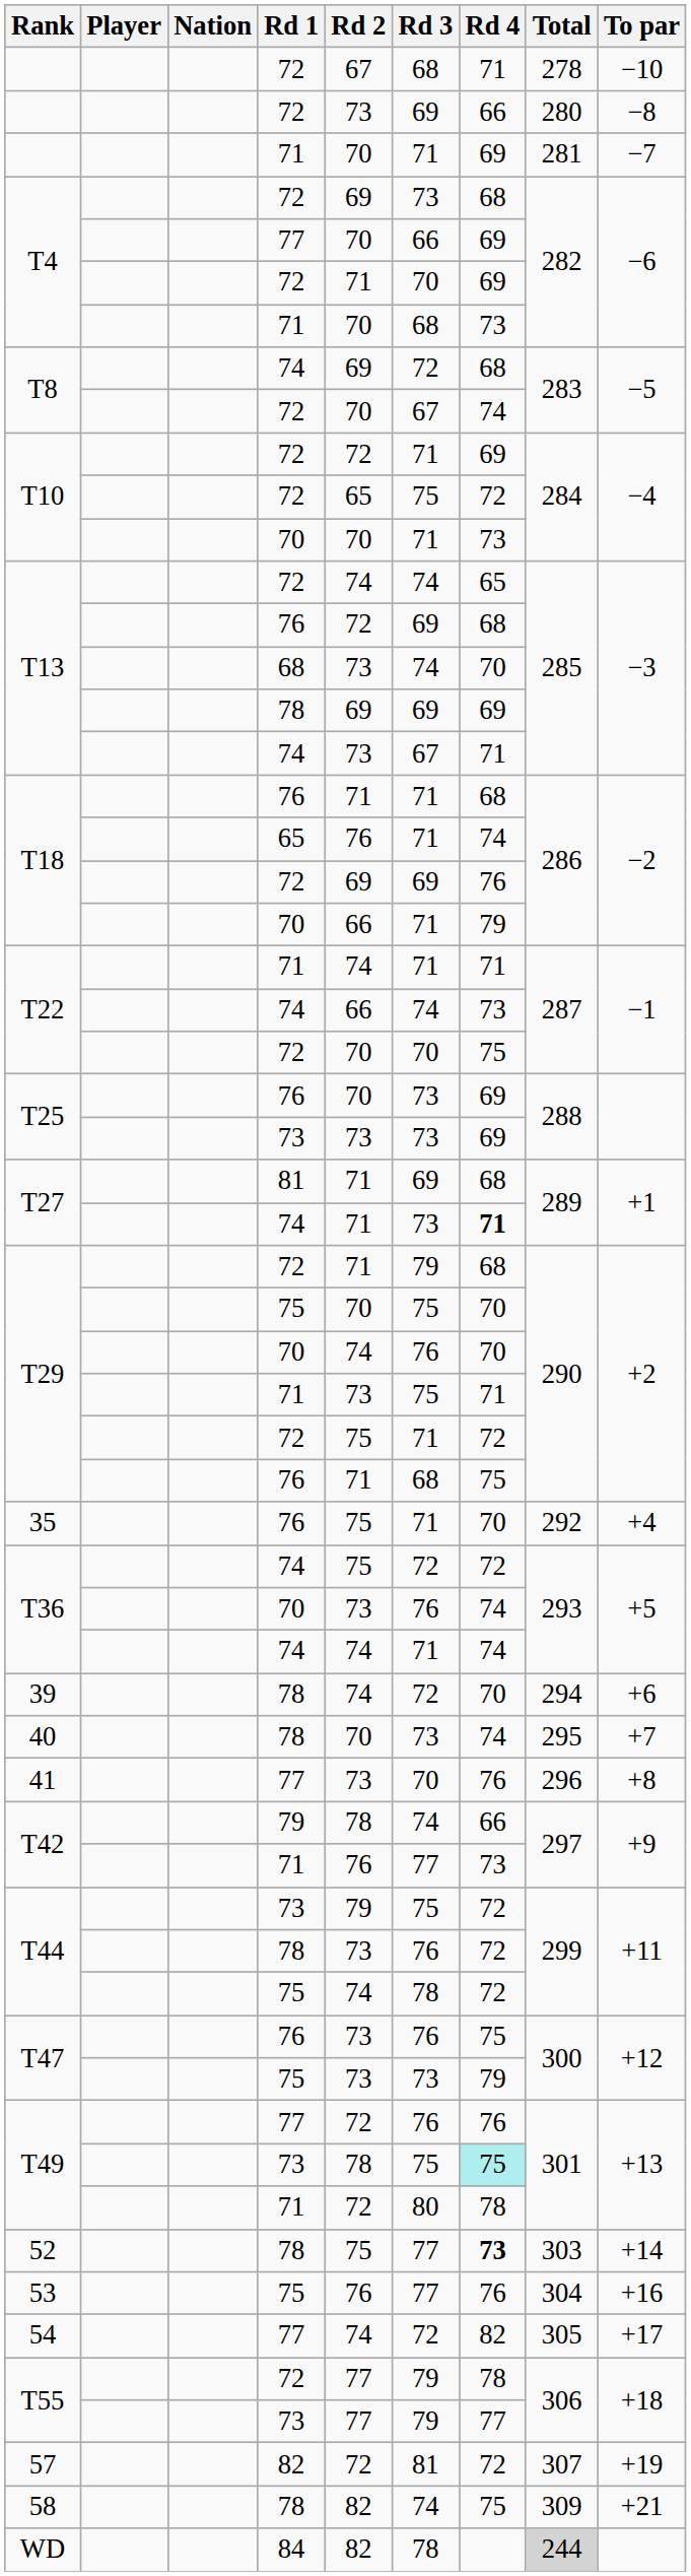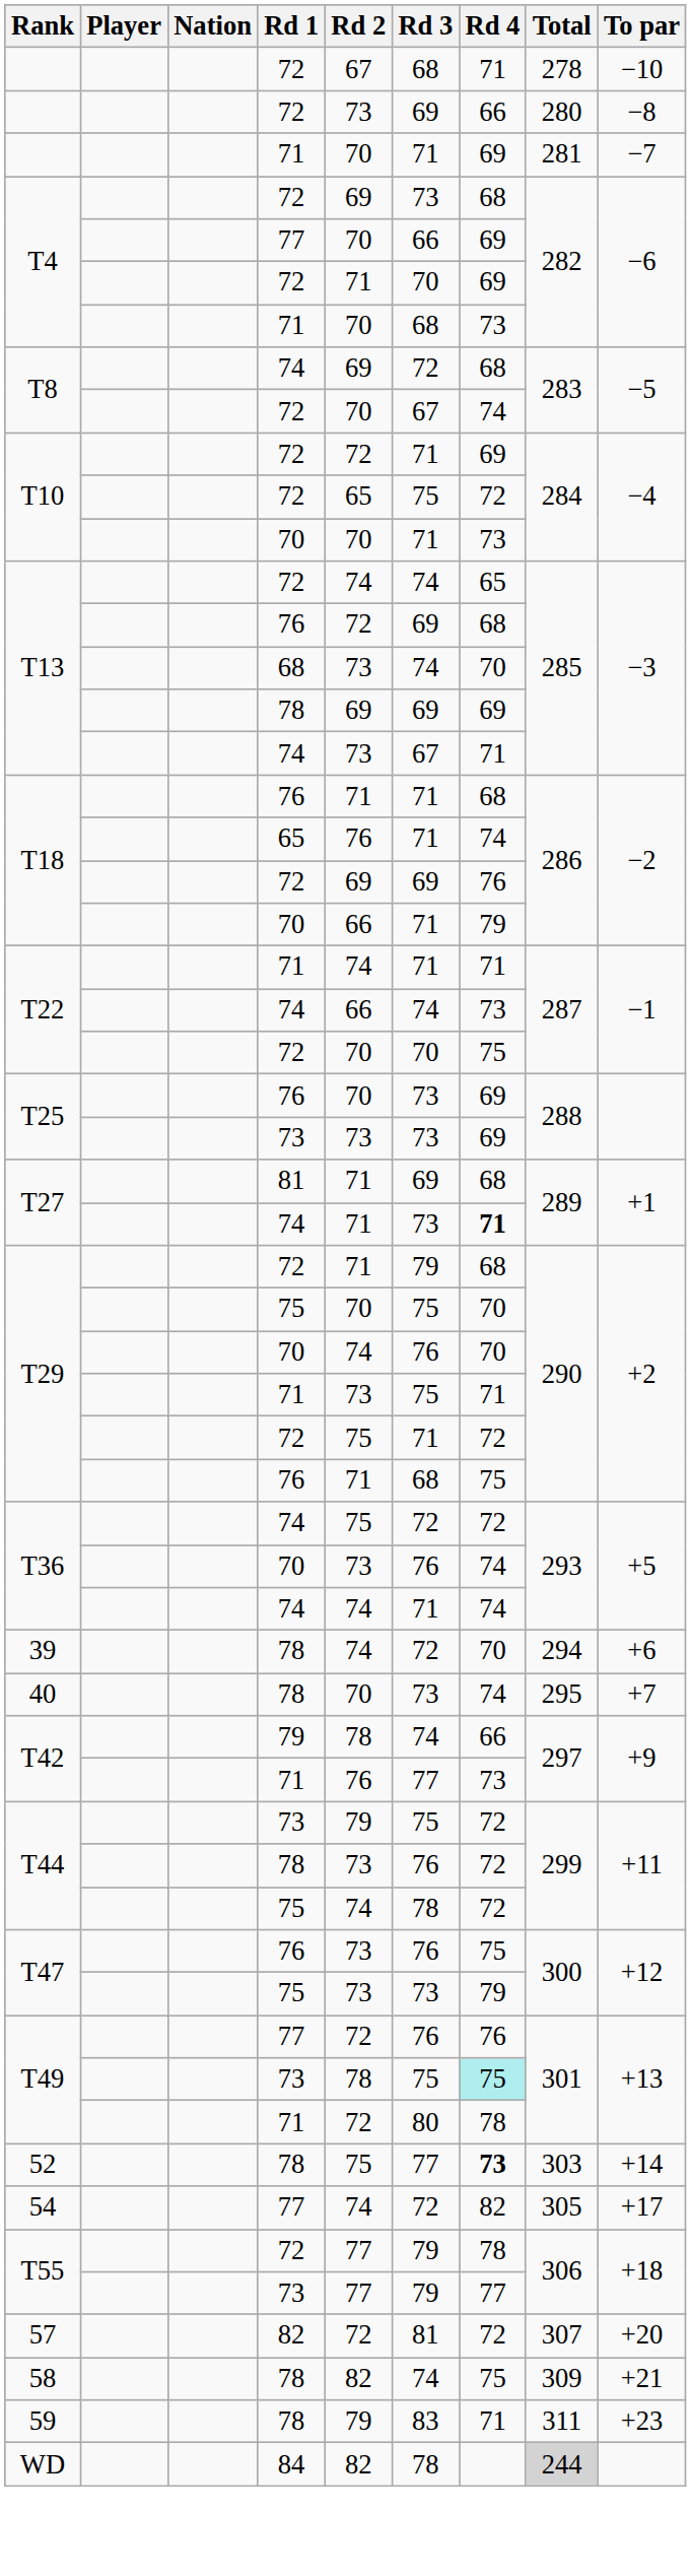 <table class="wikitable sortable" style="text-align:center">
 <tr>
 <th data-sort-type=number>Rank</th>
 <th>Player</th>
 <th>Nation</th>
 <th>Rd 1</th>
 <th>Rd 2</th>
 <th>Rd 3</th>
 <th>Rd 4</th>
 <th>Total</th>
 <th>To par</th>
 </tr>
 <tr>
 <td></td>
 <td align=left></td>
 <td align=left></td>
 <td>72</td>
 <td>67</td>
 <td>68</td>
 <td>71</td>
 <td>278</td>
 <td>−10</td>
 </tr>
 <tr>
 <td></td>
 <td align=left></td>
 <td align=left></td>
 <td>72</td>
 <td>73</td>
 <td>69</td>
 <td>66</td>
 <td>280</td>
 <td>−8</td>
 </tr>
 <tr>
 <td></td>
 <td align=left></td>
 <td align=left></td>
 <td>71</td>
 <td>70</td>
 <td>71</td>
 <td>69</td>
 <td>281</td>
 <td>−7</td>
 </tr>
 <tr>
 <td rowspan=4>T4</td>
 <td align=left></td>
 <td align=left></td>
 <td>72</td>
 <td>69</td>
 <td>73</td>
 <td>68</td>
 <td rowspan=4>282</td>
 <td rowspan=4>−6</td>
 </tr>
 <tr>
 <td align=left></td>
 <td align=left></td>
 <td>77</td>
 <td>70</td>
 <td>66</td>
 <td>69</td>
 </tr>
 <tr>
 <td align=left></td>
 <td align=left></td>
 <td>72</td>
 <td>71</td>
 <td>70</td>
 <td>69</td>
 </tr>
 <tr>
 <td align=left></td>
 <td align=left></td>
 <td>71</td>
 <td>70</td>
 <td>68</td>
 <td>73</td>
 </tr>
 <tr>
 <td rowspan=2>T8</td>
 <td align=left></td>
 <td align=left></td>
 <td>74</td>
 <td>69</td>
 <td>72</td>
 <td>68</td>
 <td rowspan=2>283</td>
 <td rowspan=2>−5</td>
 </tr>
 <tr>
 <td align=left></td>
 <td align=left></td>
 <td>72</td>
 <td>70</td>
 <td>67</td>
 <td>74</td>
 </tr>
 <tr>
 <td rowspan=3>T10</td>
 <td align=left></td>
 <td align=left></td>
 <td>72</td>
 <td>72</td>
 <td>71</td>
 <td>69</td>
 <td rowspan=3>284</td>
 <td rowspan=3>−4</td>
 </tr>
 <tr>
 <td align=left></td>
 <td align=left></td>
 <td>72</td>
 <td>65</td>
 <td>75</td>
 <td>72</td>
 </tr>
 <tr>
 <td align=left></td>
 <td align=left></td>
 <td>70</td>
 <td>70</td>
 <td>71</td>
 <td>73</td>
 </tr>
 <tr>
 <td rowspan=5>T13</td>
 <td align=left></td>
 <td align=left></td>
 <td>72</td>
 <td>74</td>
 <td>74</td>
 <td>65</td>
 <td rowspan=5>285</td>
 <td rowspan=5>−3</td>
 </tr>
 <tr>
 <td align=left></td>
 <td align=left></td>
 <td>76</td>
 <td>72</td>
 <td>69</td>
 <td>68</td>
 </tr>
 <tr>
 <td align=left></td>
 <td align=left></td>
 <td>68</td>
 <td>73</td>
 <td>74</td>
 <td>70</td>
 </tr>
 <tr>
 <td align=left></td>
 <td align=left></td>
 <td>78</td>
 <td>69</td>
 <td>69</td>
 <td>69</td>
 </tr>
 <tr>
 <td align=left></td>
 <td align=left></td>
 <td>74</td>
 <td>73</td>
 <td>67</td>
 <td>71</td>
 </tr>
 <tr>
 <td rowspan=4>T18</td>
 <td align=left></td>
 <td align=left></td>
 <td>76</td>
 <td>71</td>
 <td>71</td>
 <td>68</td>
 <td rowspan=4>286</td>
 <td rowspan=4>−2</td>
 </tr>
 <tr>
 <td align=left></td>
 <td align=left></td>
 <td>65</td>
 <td>76</td>
 <td>71</td>
 <td>74</td>
 </tr>
 <tr>
 <td align=left></td>
 <td align=left></td>
 <td>72</td>
 <td>69</td>
 <td>69</td>
 <td>76</td>
 </tr>
 <tr>
 <td align=left></td>
 <td align=left></td>
 <td>70</td>
 <td>66</td>
 <td>71</td>
 <td>79</td>
 </tr>
 <tr>
 <td rowspan=3>T22</td>
 <td align=left></td>
 <td align=left></td>
 <td>71</td>
 <td>74</td>
 <td>71</td>
 <td>71</td>
 <td rowspan=3>287</td>
 <td rowspan=3>−1</td>
 </tr>
 <tr>
 <td align=left></td>
 <td align=left></td>
 <td>74</td>
 <td>66</td>
 <td>74</td>
 <td>73</td>
 </tr>
 <tr>
 <td align=left></td>
 <td align=left></td>
 <td>72</td>
 <td>70</td>
 <td>70</td>
 <td>75</td>
 </tr>
 <tr>
 <td rowspan=2>T25</td>
 <td align=left></td>
 <td align=left></td>
 <td>76</td>
 <td>70</td>
 <td>73</td>
 <td>69</td>
 <td rowspan=2>288</td>
 <td rowspan=2></td>
 </tr>
 <tr>
 <td align=left></td>
 <td align=left></td>
 <td>73</td>
 <td>73</td>
 <td>73</td>
 <td>69</td>
 </tr>
 <tr>
 <td rowspan=2>T27</td>
 <td align=left></td>
 <td align=left></td>
 <td>81</td>
 <td>71</td>
 <td>69</td>
 <td>68</td>
 <td rowspan=2>289</td>
 <td rowspan=2>+1</td>
 </tr>
 <tr>
 <td align=left></td>
 <td align=left></td>
 <td>74</td>
 <td>71</td>
 <td>73</td>
 <td><strong>71</strong></td>
 </tr>
 <tr>
 <td rowspan=6>T29</td>
 <td align=left></td>
 <td align=left></td>
 <td>72</td>
 <td>71</td>
 <td>79</td>
 <td>68</td>
 <td rowspan=6>290</td>
 <td rowspan=6>+2</td>
 </tr>
 <tr>
 <td align=left></td>
 <td align=left></td>
 <td>75</td>
 <td>70</td>
 <td>75</td>
 <td>70</td>
 </tr>
 <tr>
 <td align=left></td>
 <td align=left></td>
 <td>70</td>
 <td>74</td>
 <td>76</td>
 <td>70</td>
 </tr>
 <tr>
 <td align=left></td>
 <td align=left></td>
 <td>71</td>
 <td>73</td>
 <td>75</td>
 <td>71</td>
 </tr>
 <tr>
 <td align=left></td>
 <td align=left></td>
 <td>72</td>
 <td>75</td>
 <td>71</td>
 <td>72</td>
 </tr>
 <tr>
 <td align=left></td>
 <td align=left></td>
 <td>76</td>
 <td>71</td>
 <td>68</td>
 <td>75</td>
 </tr>
 <tr>
-<td>35</td>
-<td align=left></td>
-<td align=left></td>
-<td>76</td>
-<td>75</td>
-<td>71</td>
-<td>70</td>
-<td>292</td>
-<td>+4</td>
-</tr>
-<tr>
 <td rowspan=3>T36</td>
 <td align=left></td>
 <td align=left></td>
 <td>74</td>
 <td>75</td>
 <td>72</td>
 <td>72</td>
 <td rowspan=3>293</td>
 <td rowspan=3>+5</td>
 </tr>
 <tr>
 <td align=left></td>
 <td align=left></td>
 <td>70</td>
 <td>73</td>
 <td>76</td>
 <td>74</td>
 </tr>
 <tr>
 <td align=left></td>
 <td align=left></td>
 <td>74</td>
 <td>74</td>
 <td>71</td>
 <td>74</td>
 </tr>
 <tr>
 <td>39</td>
 <td align=left></td>
 <td align=left></td>
 <td>78</td>
 <td>74</td>
 <td>72</td>
 <td>70</td>
 <td>294</td>
 <td>+6</td>
 </tr>
 <tr>
 <td>40</td>
 <td align=left></td>
 <td align=left></td>
 <td>78</td>
 <td>70</td>
 <td>73</td>
 <td>74</td>
 <td>295</td>
 <td>+7</td>
-</tr>
-<tr>
-<td>41</td>
-<td align=left></td>
-<td align=left></td>
-<td>77</td>
-<td>73</td>
-<td>70</td>
-<td>76</td>
-<td>296</td>
-<td>+8</td>
 </tr>
 <tr>
 <td rowspan=2>T42</td>
 <td align=left></td>
 <td align=left></td>
 <td>79</td>
 <td>78</td>
 <td>74</td>
 <td>66</td>
 <td rowspan=2>297</td>
 <td rowspan=2>+9</td>
 </tr>
 <tr>
 <td align=left></td>
 <td align=left></td>
 <td>71</td>
 <td>76</td>
 <td>77</td>
 <td>73</td>
 </tr>
 <tr>
 <td rowspan=3>T44</td>
 <td align=left></td>
 <td align=left></td>
 <td>73</td>
 <td>79</td>
 <td>75</td>
 <td>72</td>
 <td rowspan=3>299</td>
 <td rowspan=3>+11</td>
 </tr>
 <tr>
 <td align=left></td>
 <td align=left></td>
 <td>78</td>
 <td>73</td>
 <td>76</td>
 <td>72</td>
 </tr>
 <tr>
 <td align=left></td>
 <td align=left></td>
 <td>75</td>
 <td>74</td>
 <td>78</td>
 <td>72</td>
 </tr>
 <tr>
 <td rowspan=2>T47</td>
 <td align=left></td>
 <td align=left></td>
 <td>76</td>
 <td>73</td>
 <td>76</td>
 <td>75</td>
 <td rowspan=2>300</td>
 <td rowspan=2>+12</td>
 </tr>
 <tr>
 <td align=left></td>
 <td align=left></td>
 <td>75</td>
 <td>73</td>
 <td>73</td>
 <td>79</td>
 </tr>
 <tr>
 <td rowspan=3>T49</td>
 <td align=left></td>
 <td align=left></td>
 <td>77</td>
 <td>72</td>
 <td>76</td>
 <td>76</td>
 <td rowspan=3>301</td>
 <td rowspan=3>+13</td>
 </tr>
 <tr>
 <td align=left></td>
 <td align=left></td>
 <td>73</td>
 <td>78</td>
 <td>75</td>
 <td style="background: paleturquoise;">75</td>
 </tr>
 <tr>
 <td align=left></td>
 <td align=left></td>
 <td>71</td>
 <td>72</td>
 <td>80</td>
 <td>78</td>
 </tr>
 <tr>
 <td>52</td>
 <td align=left></td>
 <td align=left></td>
 <td>78</td>
 <td>75</td>
 <td>77</td>
 <td><strong>73</strong></td>
 <td>303</td>
 <td>+14</td>
 </tr>
 <tr>
-<td>53</td>
-<td align=left></td>
-<td align=left></td>
-<td>75</td>
-<td>76</td>
-<td>77</td>
-<td>76</td>
-<td>304</td>
-<td>+16</td>
-</tr>
-<tr>
 <td>54</td>
 <td align=left></td>
 <td align=left></td>
 <td>77</td>
 <td>74</td>
 <td>72</td>
 <td>82</td>
 <td>305</td>
 <td>+17</td>
 </tr>
 <tr>
 <td rowspan=2>T55</td>
 <td align=left></td>
 <td align=left></td>
 <td>72</td>
 <td>77</td>
 <td>79</td>
 <td>78</td>
 <td rowspan=2>306</td>
 <td rowspan=2>+18</td>
 </tr>
 <tr>
 <td align=left></td>
 <td align=left></td>
 <td>73</td>
 <td>77</td>
 <td>79</td>
 <td>77</td>
 </tr>
 <tr>
 <td>57</td>
 <td align=left></td>
 <td align=left></td>
 <td>82</td>
 <td>72</td>
 <td>81</td>
 <td>72</td>
 <td>307</td>
-<td>+19</td>
+<td>+20</td>
 </tr>
 <tr>
 <td>58</td>
 <td align=left></td>
 <td align=left></td>
 <td>78</td>
 <td>82</td>
 <td>74</td>
 <td>75</td>
 <td>309</td>
 <td>+21</td>
 </tr>
 <tr>
+<td>59</td>
+<td align=left></td>
+<td align=left></td>
+<td>78</td>
+<td>79</td>
+<td>83</td>
+<td>71</td>
+<td>311</td>
+<td>+23</td>
+</tr>
+<tr>
 <td>WD</td>
 <td align=left></td>
 <td align=left></td>
 <td>84</td>
 <td>82</td>
 <td>78</td>
 <td data-sort-value=99></td>
 <td data-sort-value=999 style="background: lightgrey;">244</td>
 <td></td>
 </tr>
 </table>
